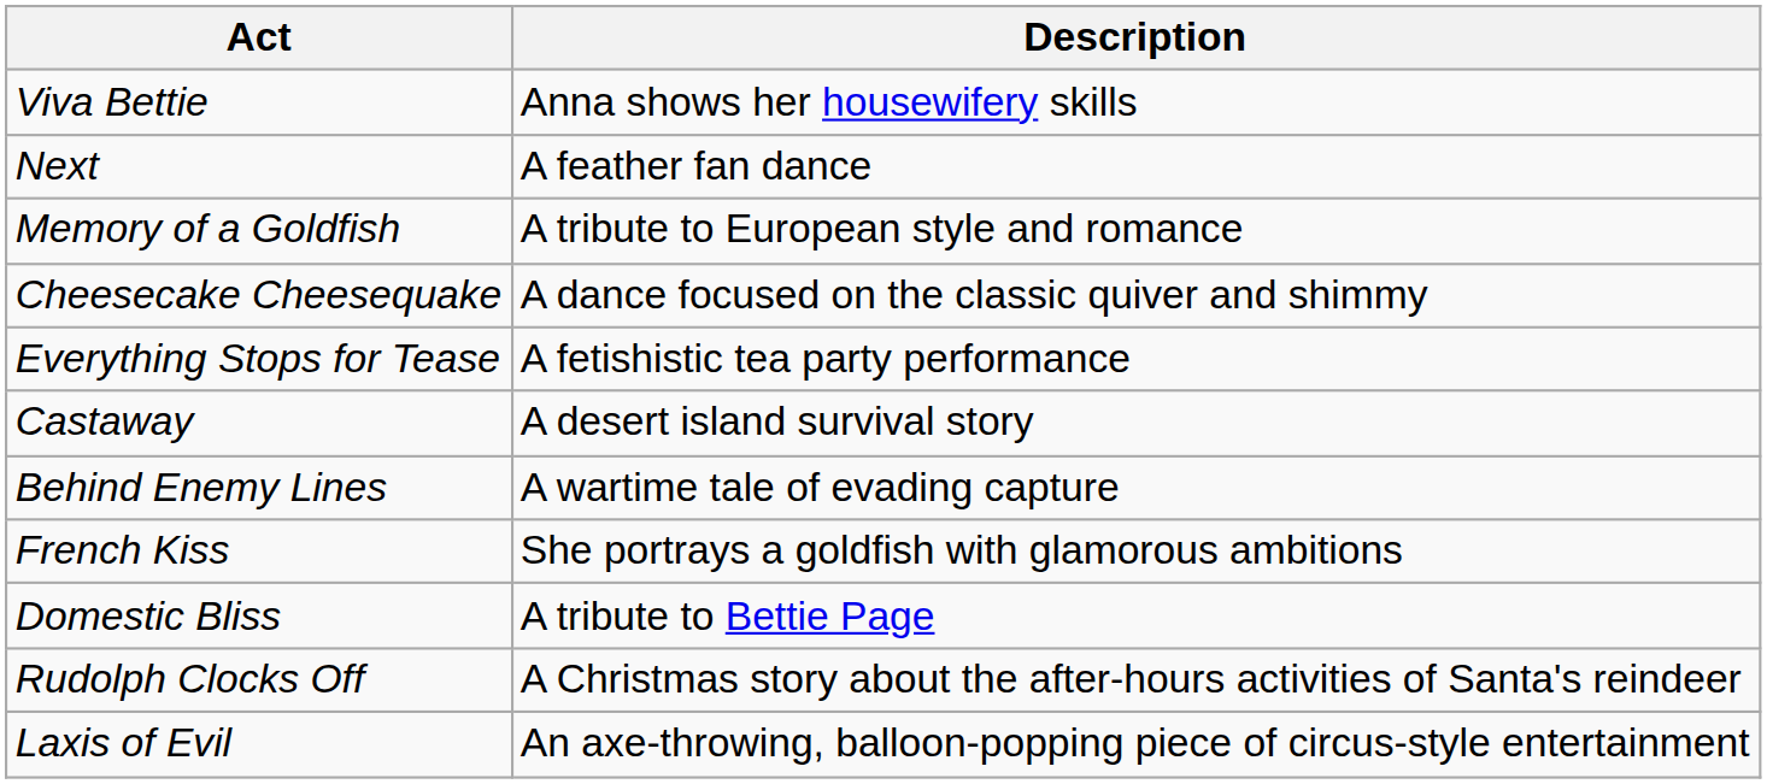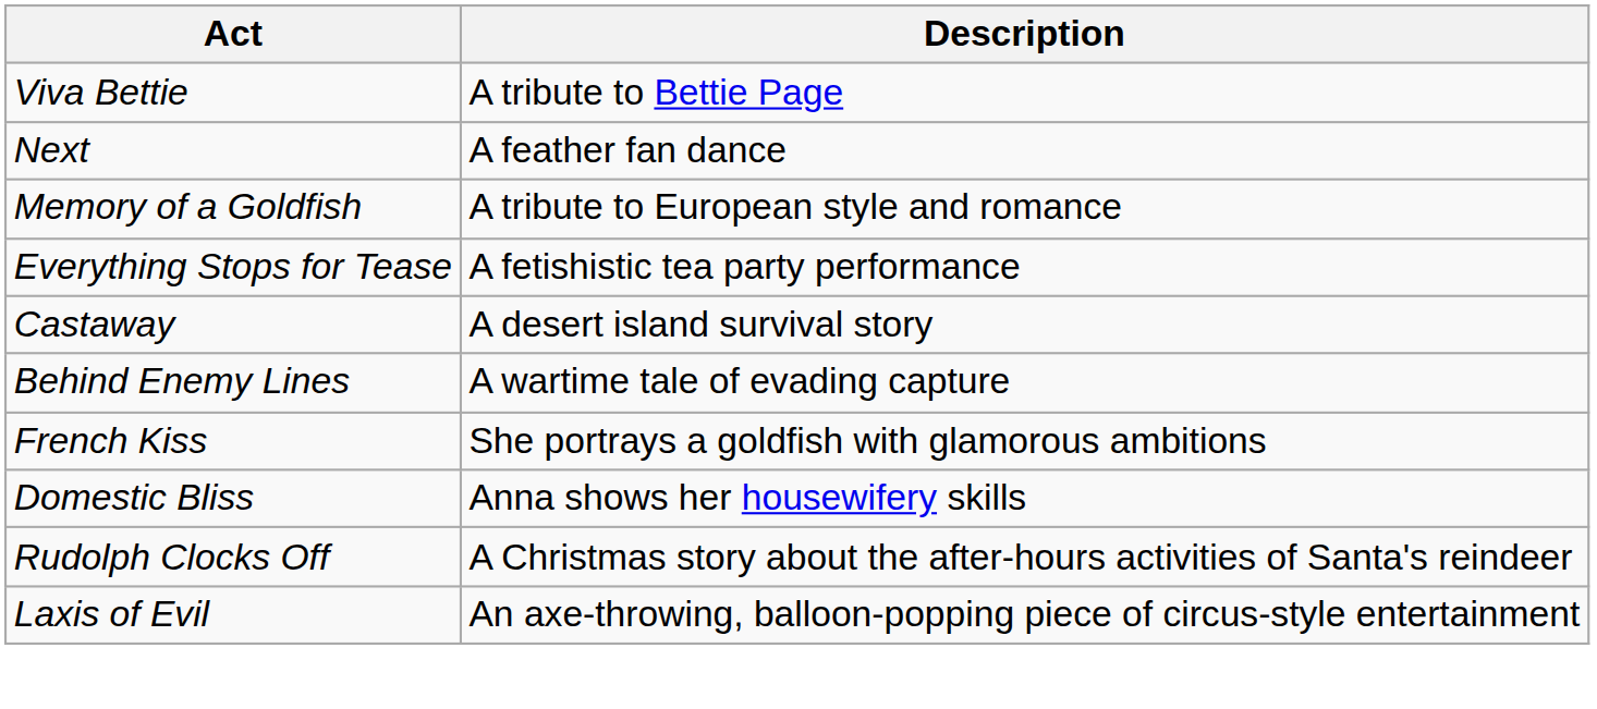 <table class=wikitable>
 <tr>
 <th>Act</th>
 <th>Description</th>
 </tr>
 <tr>
 <td><em>Viva Bettie</em></td>
-<td>Anna shows her <a href='#'>housewifery</a> skills</td>
+<td>A tribute to <a href='#'>Bettie Page</a></td>
 </tr>
 <tr>
 <td><em>Next</em></td>
 <td>A feather fan dance</td>
 </tr>
 <tr>
 <td><em>Memory of a Goldfish</em></td>
 <td>A tribute to European style and romance</td>
-</tr>
-<tr>
-<td><em>Cheesecake Cheesequake</em></td>
-<td>A dance focused on the classic quiver and shimmy</td>
 </tr>
 <tr>
 <td><em>Everything Stops for Tease</em></td>
 <td>A fetishistic tea party performance</td>
 </tr>
 <tr>
 <td><em>Castaway</em></td>
 <td>A desert island survival story</td>
 </tr>
 <tr>
 <td><em>Behind Enemy Lines</em></td>
 <td>A wartime tale of evading capture</td>
 </tr>
 <tr>
 <td><em>French Kiss</em></td>
 <td>She portrays a goldfish with glamorous ambitions</td>
 </tr>
 <tr>
 <td><em>Domestic Bliss</em></td>
-<td>A tribute to <a href='#'>Bettie Page</a></td>
+<td>Anna shows her <a href='#'>housewifery</a> skills</td>
 </tr>
 <tr>
 <td><em>Rudolph Clocks Off</em></td>
 <td>A Christmas story about the after-hours activities of Santa's reindeer</td>
 </tr>
 <tr>
 <td><em>Laxis of Evil</em></td>
 <td>An axe-throwing, balloon-popping piece of circus-style entertainment</td>
 </tr>
 </table>
